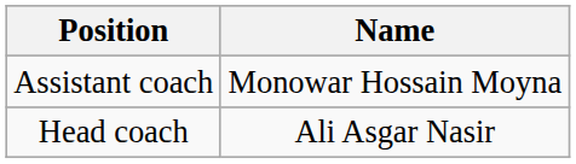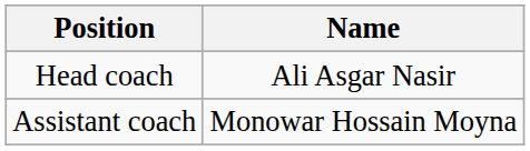 <table class="wikitable" style="text-align:center;margin-left:1em;float:center">
 <tr>
 <th>Position</th>
 <th>Name</th>
 </tr>
 <tr>
+<td>Head coach</td>
+<td> Ali Asgar Nasir</td>
+</tr>
+<tr>
 <td>Assistant coach</td>
 <td> Monowar Hossain Moyna</td>
 </tr>
-<tr>
-<td>Head coach</td>
-<td> Ali Asgar Nasir</td>
-</tr>
 </table>
